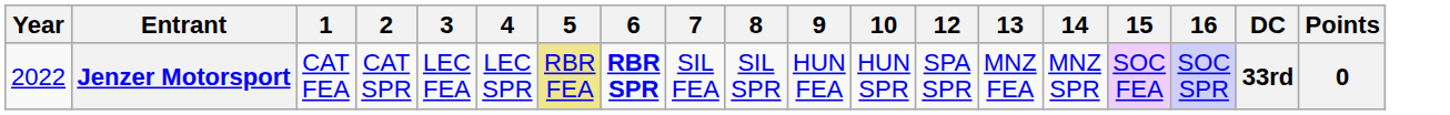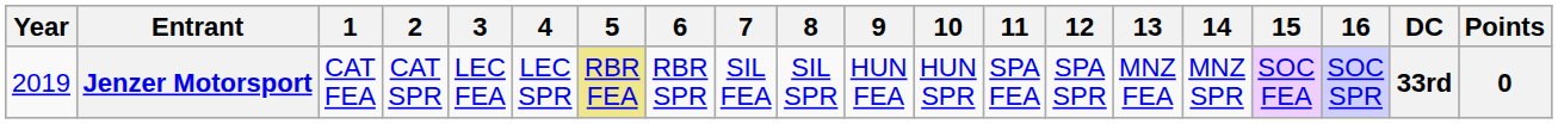 <table class="wikitable" style="text-align:center; font-size:85%">
 <tr>
 <th>Year</th>
 <th>Entrant</th>
 <th>1</th>
 <th>2</th>
 <th>3</th>
 <th>4</th>
 <th>5</th>
 <th>6</th>
 <th>7</th>
 <th>8</th>
 <th>9</th>
 <th>10</th>
+<th>11</th>
 <th>12</th>
 <th>13</th>
 <th>14</th>
 <th>15</th>
 <th>16</th>
 <th>DC</th>
 <th>Points</th>
 </tr>
 <tr>
-<td><a href='#'>2022</a></td>
+<td><a href='#'>2019</a></td>
 <th nowrap><a href='#'>Jenzer Motorsport</a></th>
 <td><a href='#'>CAT<br>FEA</a></td>
 <td><a href='#'>CAT<br>SPR</a></td>
 <td><a href='#'>LEC<br>FEA</a></td>
 <td><a href='#'>LEC<br>SPR</a></td>
 <td style="background: khaki;"><a href='#'>RBR<br>FEA</a></td>
-<td><strong><a href='#'>RBR<br>SPR</a></strong></td>
+<td><a href='#'>RBR<br>SPR</a></td>
 <td><a href='#'>SIL<br>FEA</a></td>
 <td><a href='#'>SIL<br>SPR</a></td>
 <td><a href='#'>HUN<br>FEA</a></td>
 <td><a href='#'>HUN<br>SPR</a></td>
+<td><a href='#'>SPA<br>FEA</a></td>
 <td><a href='#'>SPA<br>SPR</a></td>
 <td><a href='#'>MNZ<br>FEA</a></td>
 <td><a href='#'>MNZ<br>SPR</a></td>
 <td style="background:#EFCFFF;"><a href='#'>SOC<br>FEA</a><br></td>
 <td style="background:#CFCFFF;"><a href='#'>SOC<br>SPR</a><br></td>
 <th>33rd</th>
 <th>0</th>
 </tr>
 </table>
